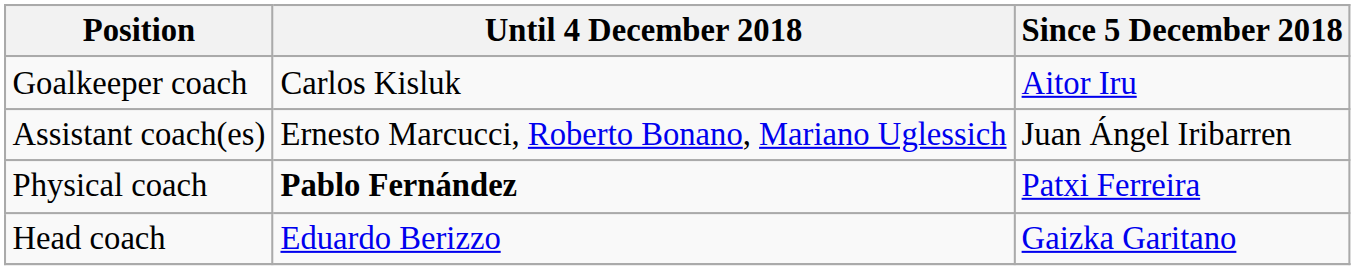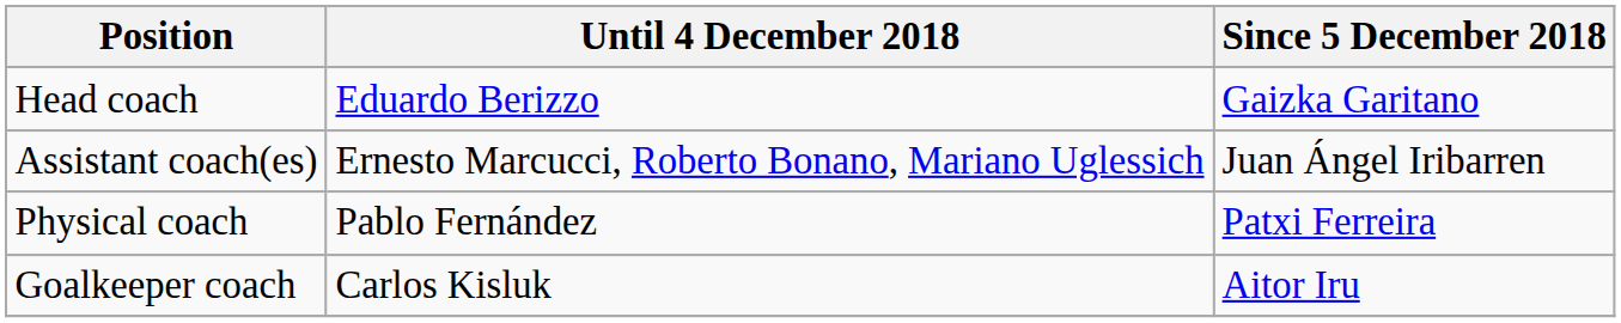 <table class=wikitable>
 <tr>
 <th>Position</th>
 <th>Until 4 December 2018</th>
 <th>Since 5 December 2018</th>
 </tr>
 <tr>
-<td>Goalkeeper coach</td>
-<td>Carlos Kisluk</td>
-<td><a href='#'>Aitor Iru</a></td>
+<td>Head coach</td>
+<td><a href='#'>Eduardo Berizzo</a></td>
+<td><a href='#'>Gaizka Garitano</a></td>
 </tr>
 <tr>
 <td>Assistant coach(es)</td>
 <td>Ernesto Marcucci, <a href='#'>Roberto Bonano</a>, <a href='#'>Mariano Uglessich</a></td>
 <td>Juan Ángel Iribarren</td>
 </tr>
 <tr>
 <td>Physical coach</td>
-<td><strong>Pablo Fernández</strong></td>
+<td>Pablo Fernández</td>
 <td><a href='#'>Patxi Ferreira</a></td>
 </tr>
 <tr>
-<td>Head coach</td>
-<td><a href='#'>Eduardo Berizzo</a></td>
-<td><a href='#'>Gaizka Garitano</a></td>
+<td>Goalkeeper coach</td>
+<td>Carlos Kisluk</td>
+<td><a href='#'>Aitor Iru</a></td>
 </tr>
 <tr>
 </tr>
 </table>
